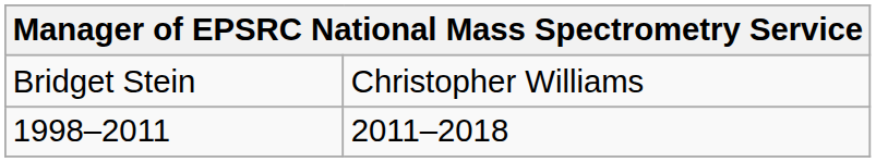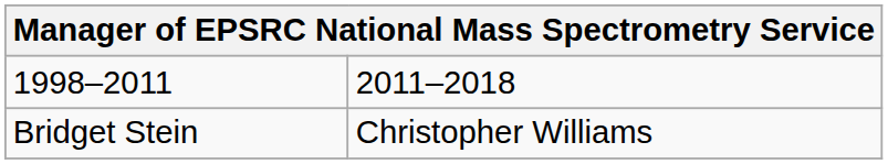 <table class="wikitable">
 <tr>
 <th colspan="2">Manager of EPSRC National Mass Spectrometry Service</th>
 </tr>
 <tr>
+<td>1998–2011</td>
+<td>2011–2018</td>
+</tr>
+<tr>
 <td>Bridget Stein</td>
 <td>Christopher Williams</td>
 </tr>
-<tr>
-<td>1998–2011</td>
-<td>2011–2018</td>
-</tr>
 </table>
